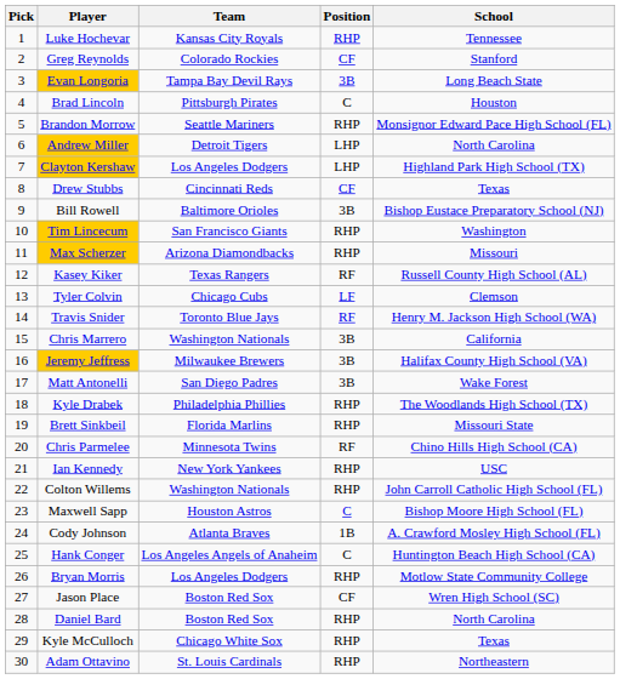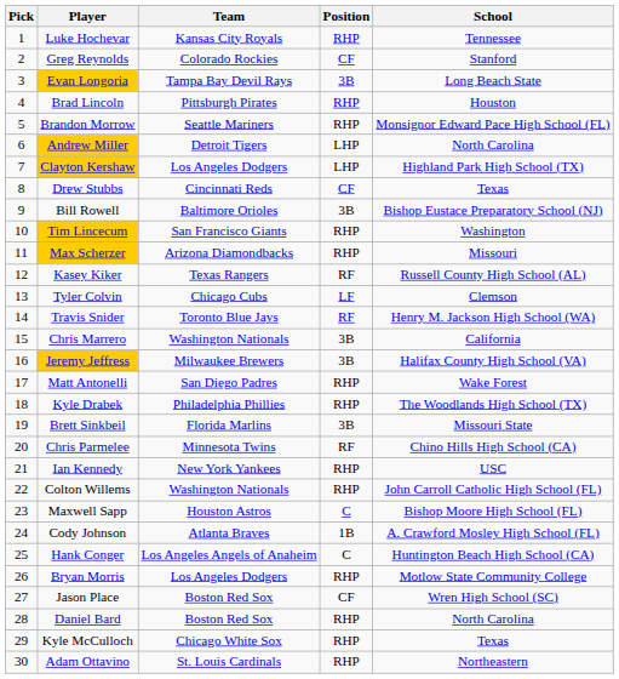 <table class="wikitable sortable" style="text-align:center">
 <tr>
 <th>Pick</th>
 <th>Player</th>
 <th>Team</th>
 <th>Position</th>
 <th>School</th>
 </tr>
 <tr>
 <td>1</td>
 <td><a href='#'>Luke Hochevar</a></td>
 <td><a href='#'>Kansas City Royals</a></td>
 <td><a href='#'>RHP</a></td>
 <td><a href='#'>Tennessee</a></td>
 </tr>
 <tr>
 <td>2</td>
 <td><a href='#'>Greg Reynolds</a></td>
 <td><a href='#'>Colorado Rockies</a></td>
 <td><a href='#'>CF</a></td>
 <td><a href='#'>Stanford</a></td>
 </tr>
 <tr>
 <td>3</td>
 <td bgcolor="#FFCC00"><a href='#'>Evan Longoria</a></td>
 <td><a href='#'>Tampa Bay Devil Rays</a></td>
 <td><a href='#'>3B</a></td>
 <td><a href='#'>Long Beach State</a></td>
 </tr>
 <tr>
 <td>4</td>
 <td><a href='#'>Brad Lincoln</a></td>
 <td><a href='#'>Pittsburgh Pirates</a></td>
-<td>C</td>
+<td><a href='#'>RHP</a></td>
 <td><a href='#'>Houston</a></td>
 </tr>
 <tr>
 <td>5</td>
 <td><a href='#'>Brandon Morrow</a></td>
 <td><a href='#'>Seattle Mariners</a></td>
 <td>RHP</td>
 <td><a href='#'>Monsignor Edward Pace High School (FL)</a></td>
 </tr>
 <tr>
 <td>6</td>
 <td bgcolor="#FFCC00"><a href='#'>Andrew Miller</a></td>
 <td><a href='#'>Detroit Tigers</a></td>
 <td>LHP</td>
 <td><a href='#'>North Carolina</a></td>
 </tr>
 <tr>
 <td>7</td>
 <td bgcolor="#FFCC00"><a href='#'>Clayton Kershaw</a></td>
 <td><a href='#'>Los Angeles Dodgers</a></td>
 <td>LHP</td>
 <td><a href='#'>Highland Park High School (TX)</a></td>
 </tr>
 <tr>
 <td>8</td>
 <td><a href='#'>Drew Stubbs</a></td>
 <td><a href='#'>Cincinnati Reds</a></td>
 <td><a href='#'>CF</a></td>
 <td><a href='#'>Texas</a></td>
 </tr>
 <tr>
 <td>9</td>
 <td>Bill Rowell</td>
 <td><a href='#'>Baltimore Orioles</a></td>
 <td>3B</td>
 <td><a href='#'>Bishop Eustace Preparatory School (NJ)</a></td>
 </tr>
 <tr>
 <td>10</td>
 <td bgcolor="#FFCC00"><a href='#'>Tim Lincecum</a></td>
 <td><a href='#'>San Francisco Giants</a></td>
 <td>RHP</td>
 <td><a href='#'>Washington</a></td>
 </tr>
 <tr>
 <td>11</td>
 <td bgcolor="#FFCC00"><a href='#'>Max Scherzer</a></td>
 <td><a href='#'>Arizona Diamondbacks</a></td>
 <td>RHP</td>
 <td><a href='#'>Missouri</a></td>
 </tr>
 <tr>
 <td>12</td>
 <td><a href='#'>Kasey Kiker</a></td>
 <td><a href='#'>Texas Rangers</a></td>
 <td>RF</td>
 <td><a href='#'>Russell County High School (AL)</a></td>
 </tr>
 <tr>
 <td>13</td>
 <td><a href='#'>Tyler Colvin</a></td>
 <td><a href='#'>Chicago Cubs</a></td>
 <td><a href='#'>LF</a></td>
 <td><a href='#'>Clemson</a></td>
 </tr>
 <tr>
 <td>14</td>
 <td><a href='#'>Travis Snider</a></td>
 <td><a href='#'>Toronto Blue Jays</a></td>
 <td><a href='#'>RF</a></td>
 <td><a href='#'>Henry M. Jackson High School (WA)</a></td>
 </tr>
 <tr>
 <td>15</td>
 <td><a href='#'>Chris Marrero</a></td>
 <td><a href='#'>Washington Nationals</a></td>
 <td>3B</td>
 <td><a href='#'>California</a></td>
 </tr>
 <tr>
 <td>16</td>
 <td bgcolor="#FFCC00"><a href='#'>Jeremy Jeffress</a></td>
 <td><a href='#'>Milwaukee Brewers</a></td>
 <td>3B</td>
 <td><a href='#'>Halifax County High School (VA)</a></td>
 </tr>
 <tr>
 <td>17</td>
 <td><a href='#'>Matt Antonelli</a></td>
 <td><a href='#'>San Diego Padres</a></td>
-<td>3B</td>
+<td>RHP</td>
 <td><a href='#'>Wake Forest</a></td>
 </tr>
 <tr>
 <td>18</td>
 <td><a href='#'>Kyle Drabek</a></td>
 <td><a href='#'>Philadelphia Phillies</a></td>
 <td>RHP</td>
 <td><a href='#'>The Woodlands High School (TX)</a></td>
 </tr>
 <tr>
 <td>19</td>
 <td><a href='#'>Brett Sinkbeil</a></td>
 <td><a href='#'>Florida Marlins</a></td>
-<td>RHP</td>
+<td>3B</td>
 <td><a href='#'>Missouri State</a></td>
 </tr>
 <tr>
 <td>20</td>
 <td><a href='#'>Chris Parmelee</a></td>
 <td><a href='#'>Minnesota Twins</a></td>
 <td>RF</td>
 <td><a href='#'>Chino Hills High School (CA)</a></td>
 </tr>
 <tr>
 <td>21</td>
 <td><a href='#'>Ian Kennedy</a></td>
 <td><a href='#'>New York Yankees</a></td>
 <td>RHP</td>
 <td><a href='#'>USC</a></td>
 </tr>
 <tr>
 <td>22</td>
 <td>Colton Willems</td>
 <td><a href='#'>Washington Nationals</a></td>
 <td>RHP</td>
 <td><a href='#'>John Carroll Catholic High School (FL)</a></td>
 </tr>
 <tr>
 <td>23</td>
 <td>Maxwell Sapp</td>
 <td><a href='#'>Houston Astros</a></td>
 <td><a href='#'>C</a></td>
 <td><a href='#'>Bishop Moore High School (FL)</a></td>
 </tr>
 <tr>
 <td>24</td>
 <td>Cody Johnson</td>
 <td><a href='#'>Atlanta Braves</a></td>
 <td>1B</td>
 <td><a href='#'>A. Crawford Mosley High School (FL)</a></td>
 </tr>
 <tr>
 <td>25</td>
 <td><a href='#'>Hank Conger</a></td>
 <td><a href='#'>Los Angeles Angels of Anaheim</a></td>
 <td>C</td>
 <td><a href='#'>Huntington Beach High School (CA)</a></td>
 </tr>
 <tr>
 <td>26</td>
 <td><a href='#'>Bryan Morris</a></td>
 <td><a href='#'>Los Angeles Dodgers</a></td>
 <td>RHP</td>
 <td><a href='#'>Motlow State Community College</a></td>
 </tr>
 <tr>
 <td>27</td>
 <td>Jason Place</td>
 <td><a href='#'>Boston Red Sox</a></td>
 <td>CF</td>
 <td><a href='#'>Wren High School (SC)</a></td>
 </tr>
 <tr>
 <td>28</td>
 <td><a href='#'>Daniel Bard</a></td>
 <td><a href='#'>Boston Red Sox</a></td>
 <td>RHP</td>
 <td><a href='#'>North Carolina</a></td>
 </tr>
 <tr>
 <td>29</td>
 <td>Kyle McCulloch</td>
 <td><a href='#'>Chicago White Sox</a></td>
 <td>RHP</td>
 <td><a href='#'>Texas</a></td>
 </tr>
 <tr>
 <td>30</td>
 <td><a href='#'>Adam Ottavino</a></td>
 <td><a href='#'>St. Louis Cardinals</a></td>
 <td>RHP</td>
 <td><a href='#'>Northeastern</a></td>
 </tr>
 </table>
